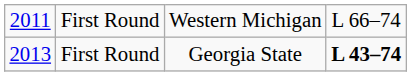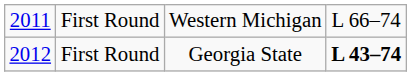 <table class="wikitable">
 <tr align="center">
 <td><a href='#'>2011</a></td>
 <td>First Round</td>
 <td>Western Michigan</td>
 <td>L 66–74</td>
 </tr>
 <tr align="center">
-<td><a href='#'>2013</a></td>
+<td><a href='#'>2012</a></td>
 <td>First Round</td>
 <td>Georgia State</td>
 <td><strong>L 43–74</strong></td>
 </tr>
 </table>
